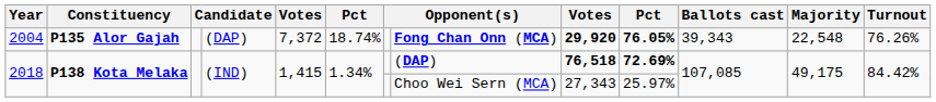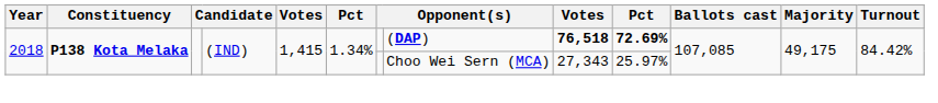 <table class="wikitable" style="margin:0.5em ; font-size:95%">
 <tr>
 <th>Year</th>
 <th>Constituency</th>
 <th colspan=2>Candidate</th>
 <th>Votes</th>
 <th>Pct</th>
 <th colspan=2>Opponent(s)</th>
 <th>Votes</th>
 <th>Pct</th>
 <th>Ballots cast</th>
 <th>Majority</th>
 <th>Turnout</th>
-</tr>
-<tr>
-<td><a href='#'>2004</a></td>
-<td><strong>P135 <a href='#'>Alor Gajah</a></strong></td>
-<td></td>
-<td> (<a href='#'>DAP</a>)</td>
-<td align="right">7,372</td>
-<td>18.74%</td>
-<td></td>
-<td><strong><a href='#'>Fong Chan Onn</a></strong> (<a href='#'><strong>MCA</strong></a>)</td>
-<td align="right"><strong>29,920</strong></td>
-<td><strong>76.05%</strong></td>
-<td>39,343</td>
-<td>22,548</td>
-<td>76.26%</td>
 </tr>
 <tr>
 <td rowspan=2><a href='#'>2018</a></td>
 <td rowspan=2><strong>P138 <a href='#'>Kota Melaka</a></strong></td>
 <td rowspan=2 ></td>
 <td rowspan=2> (<a href='#'>IND</a>)</td>
 <td rowspan=2 align="right">1,415</td>
 <td rowspan=2>1.34%</td>
 <td></td>
 <td> (<a href='#'><strong>DAP</strong></a>)</td>
 <td align="right"><strong>76,518</strong></td>
 <td><strong>72.69%</strong></td>
 <td rowspan=2>107,085</td>
 <td rowspan=2>49,175</td>
 <td rowspan=2>84.42%</td>
 </tr>
 <tr>
 <td></td>
 <td>Choo Wei Sern (<a href='#'>MCA</a>)</td>
 <td align="right">27,343</td>
 <td>25.97%</td>
 </tr>
 </table>
